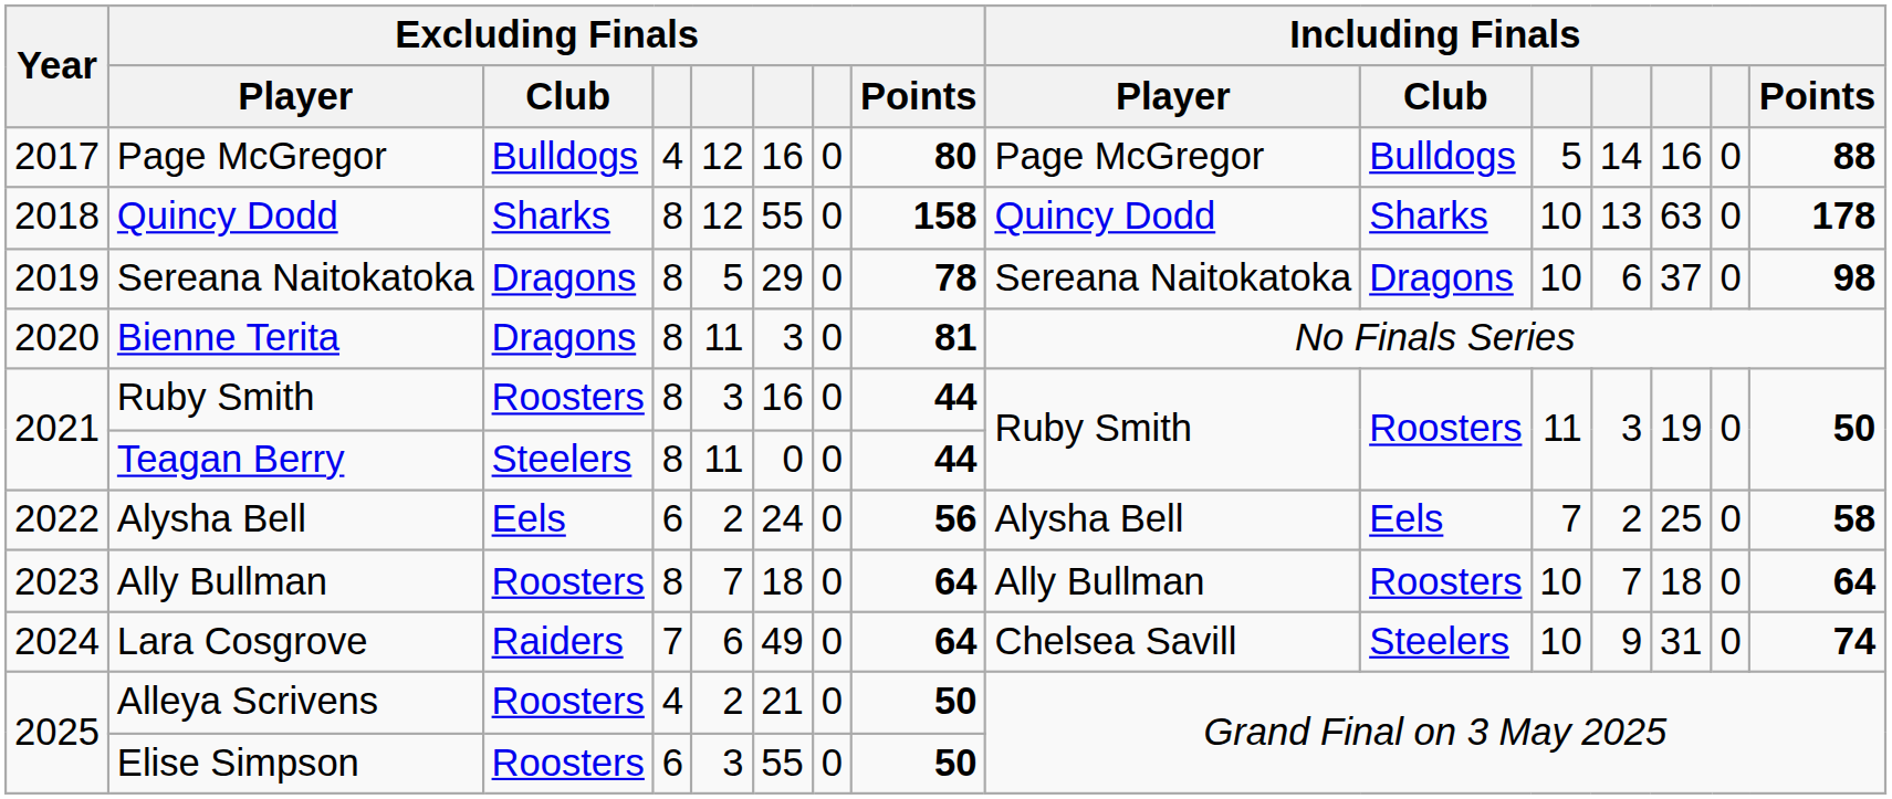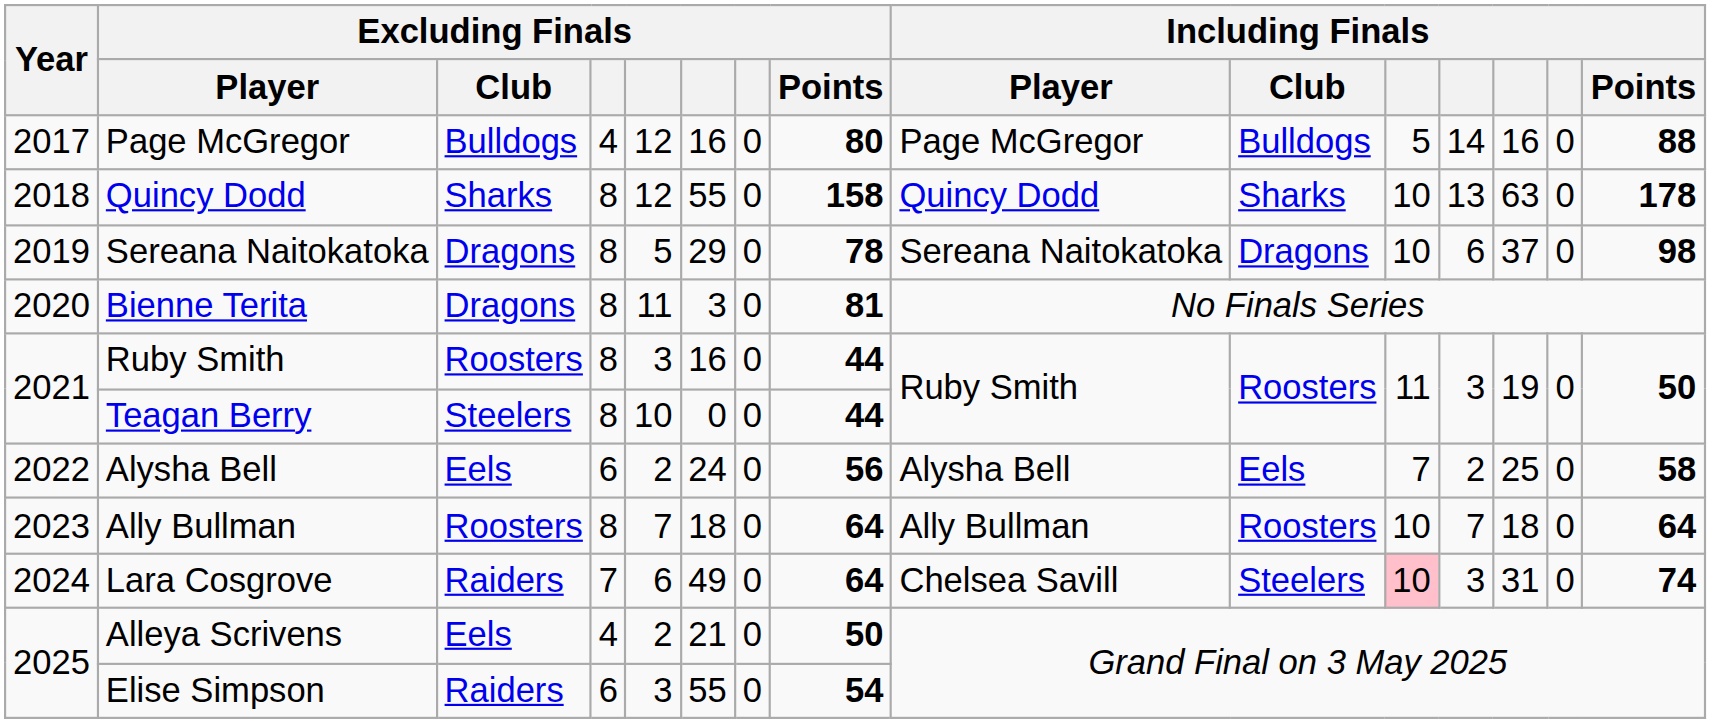 <table class="wikitable" style="text-align:right;">
 <tr>
 <th rowspan=2>Year</th>
 <th colspan=7>Excluding Finals</th>
 <th colspan=7>Including Finals</th>
 </tr>
 <tr>
 <th>Player</th>
 <th>Club</th>
 <th></th>
 <th></th>
 <th></th>
 <th></th>
 <th>Points</th>
 <th>Player</th>
 <th>Club</th>
 <th></th>
 <th></th>
 <th></th>
 <th></th>
 <th>Points</th>
 </tr>
 <tr>
 <td>2017</td>
 <td align=left>Page McGregor</td>
 <td align=left> <a href='#'>Bulldogs</a></td>
 <td>4</td>
 <td>12</td>
 <td>16</td>
 <td>0</td>
 <td><strong>80</strong></td>
 <td align=left>Page McGregor</td>
 <td align=left> <a href='#'>Bulldogs</a></td>
 <td>5</td>
 <td>14</td>
 <td>16</td>
 <td>0</td>
 <td><strong>88</strong></td>
 </tr>
 <tr>
 <td>2018</td>
 <td align=left><a href='#'>Quincy Dodd</a></td>
 <td align=left> <a href='#'>Sharks</a></td>
 <td>8</td>
 <td>12</td>
 <td>55</td>
 <td>0</td>
 <td><strong>158</strong></td>
 <td align=left><a href='#'>Quincy Dodd</a></td>
 <td align=left> <a href='#'>Sharks</a></td>
 <td>10</td>
 <td>13</td>
 <td>63</td>
 <td>0</td>
 <td><strong>178</strong></td>
 </tr>
 <tr>
 <td>2019</td>
 <td align=left>Sereana Naitokatoka</td>
 <td align=left> <a href='#'>Dragons</a></td>
 <td>8</td>
 <td>5</td>
 <td>29</td>
 <td>0</td>
 <td><strong>78</strong></td>
 <td align=left>Sereana Naitokatoka</td>
 <td align=left> <a href='#'>Dragons</a></td>
 <td>10</td>
 <td>6</td>
 <td>37</td>
 <td>0</td>
 <td><strong>98</strong></td>
 </tr>
 <tr>
 <td>2020</td>
 <td align=left><a href='#'>Bienne Terita</a></td>
 <td align=left> <a href='#'>Dragons</a></td>
 <td>8</td>
 <td>11</td>
 <td>3</td>
 <td>0</td>
 <td><strong>81</strong></td>
 <td colspan=7 align=center><em>No Finals Series</em></td>
 </tr>
 <tr>
 <td rowspan=2>2021</td>
 <td align=left>Ruby Smith</td>
 <td align=left> <a href='#'>Roosters</a></td>
 <td>8</td>
 <td>3</td>
 <td>16</td>
 <td>0</td>
 <td><strong>44</strong></td>
 <td rowspan=2 align=left>Ruby Smith</td>
 <td rowspan=2 align=left> <a href='#'>Roosters</a></td>
 <td rowspan=2>11</td>
 <td rowspan=2>3</td>
 <td rowspan=2>19</td>
 <td rowspan=2>0</td>
 <td rowspan=2><strong>50</strong></td>
 </tr>
 <tr>
 <td align=left><a href='#'>Teagan Berry</a></td>
 <td align=left> <a href='#'>Steelers</a></td>
 <td>8</td>
-<td>11</td>
+<td>10</td>
 <td>0</td>
 <td>0</td>
 <td><strong>44</strong></td>
 </tr>
 <tr>
 <td>2022</td>
 <td align=left>Alysha Bell</td>
 <td align=left> <a href='#'>Eels</a></td>
 <td>6</td>
 <td>2</td>
 <td>24</td>
 <td>0</td>
 <td><strong>56</strong></td>
 <td align=left>Alysha Bell</td>
 <td align=left> <a href='#'>Eels</a></td>
 <td>7</td>
 <td>2</td>
 <td>25</td>
 <td>0</td>
 <td><strong>58</strong></td>
 </tr>
 <tr>
 <td>2023</td>
 <td align=left>Ally Bullman</td>
 <td align=left> <a href='#'>Roosters</a></td>
 <td>8</td>
 <td>7</td>
 <td>18</td>
 <td>0</td>
 <td><strong>64</strong></td>
 <td align=left>Ally Bullman</td>
 <td align=left> <a href='#'>Roosters</a></td>
 <td>10</td>
 <td>7</td>
 <td>18</td>
 <td>0</td>
 <td><strong>64</strong></td>
 </tr>
 <tr>
 <td>2024</td>
 <td align=left>Lara Cosgrove</td>
 <td align=left> <a href='#'>Raiders</a></td>
 <td>7</td>
 <td>6</td>
 <td>49</td>
 <td>0</td>
 <td><strong>64</strong></td>
 <td align=left>Chelsea Savill</td>
 <td align=left> <a href='#'>Steelers</a></td>
-<td>10</td>
-<td>9</td>
+<td style="background: pink;">10</td>
+<td>3</td>
 <td>31</td>
 <td>0</td>
 <td><strong>74</strong></td>
 </tr>
 <tr>
 <td rowspan=2>2025</td>
 <td align=left>Alleya Scrivens</td>
-<td align=left> <a href='#'>Roosters</a></td>
+<td align=left> <a href='#'>Eels</a></td>
 <td>4</td>
 <td>2</td>
 <td>21</td>
 <td>0</td>
 <td><strong>50</strong></td>
 <td rowspan=2 colspan=7 align=center><em>Grand Final on 3 May 2025</em></td>
 </tr>
 <tr>
 <td align=left>Elise Simpson</td>
-<td align=left> <a href='#'>Roosters</a></td>
+<td align=left> <a href='#'>Raiders</a></td>
 <td>6</td>
 <td>3</td>
 <td>55</td>
 <td>0</td>
-<td><strong>50</strong></td>
+<td><strong>54</strong></td>
 </tr>
 </table>
